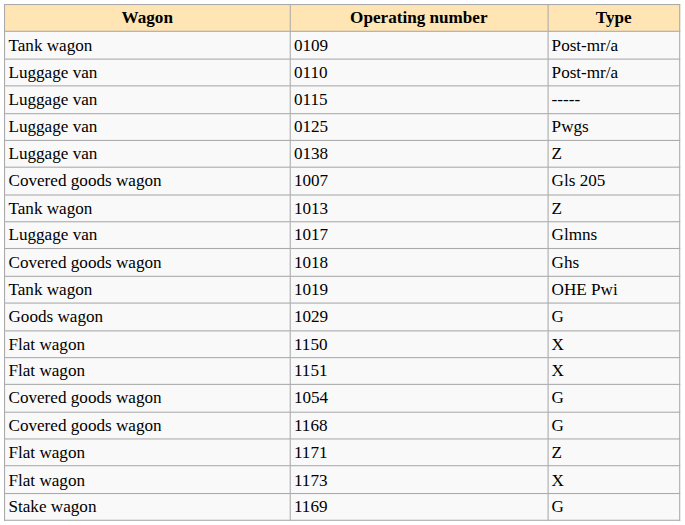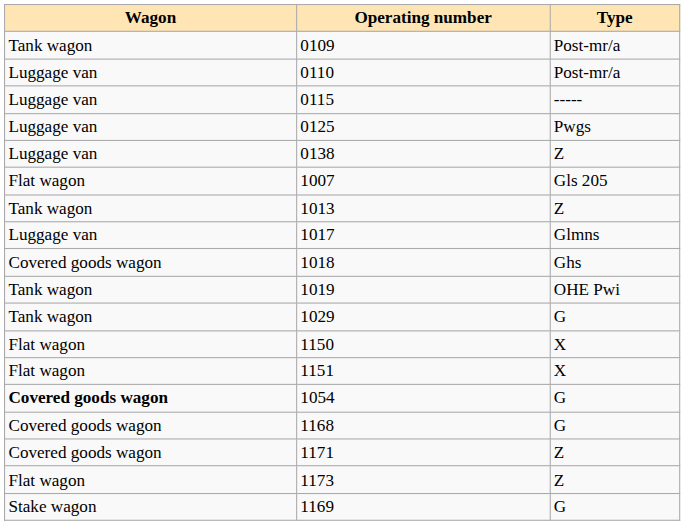 <table class="wikitable sortable" width="50%">
 <tr>
 <th style="background: #FFE5B4;">Wagon</th>
 <th style="background: #FFE5B4;">Operating number</th>
 <th style="background: #FFE5B4;">Type</th>
 </tr>
 <tr>
 <td>Tank wagon</td>
 <td>0109</td>
 <td>Post-mr/a</td>
 </tr>
 <tr>
 <td>Luggage van</td>
 <td>0110</td>
 <td>Post-mr/a</td>
 </tr>
 <tr>
 <td>Luggage van</td>
 <td>0115</td>
 <td>-----</td>
 </tr>
 <tr>
 <td>Luggage van</td>
 <td>0125</td>
 <td>Pwgs</td>
 </tr>
 <tr>
 <td>Luggage van</td>
 <td>0138</td>
 <td>Z</td>
 </tr>
 <tr>
-<td>Covered goods wagon</td>
+<td>Flat wagon</td>
 <td>1007</td>
 <td>Gls 205</td>
 </tr>
 <tr>
 <td>Tank wagon</td>
 <td>1013</td>
 <td>Z</td>
 </tr>
 <tr>
 <td>Luggage van</td>
 <td>1017</td>
 <td>Glmns</td>
 </tr>
 <tr>
 <td>Covered goods wagon</td>
 <td>1018</td>
 <td>Ghs</td>
 </tr>
 <tr>
 <td>Tank wagon</td>
 <td>1019</td>
 <td>OHE Pwi</td>
 </tr>
 <tr>
-<td>Goods wagon</td>
+<td>Tank wagon</td>
 <td>1029</td>
 <td>G</td>
 </tr>
 <tr>
 <td>Flat wagon</td>
 <td>1150</td>
 <td>X</td>
 </tr>
 <tr>
 <td>Flat wagon</td>
 <td>1151</td>
 <td>X</td>
 </tr>
 <tr>
-<td>Covered goods wagon</td>
+<td><strong>Covered goods wagon</strong></td>
 <td>1054</td>
 <td>G</td>
 </tr>
 <tr>
 <td>Covered goods wagon</td>
 <td>1168</td>
 <td>G</td>
 </tr>
 <tr>
-<td>Flat wagon</td>
+<td>Covered goods wagon</td>
 <td>1171</td>
 <td>Z</td>
 </tr>
 <tr>
 <td>Flat wagon</td>
 <td>1173</td>
-<td>X</td>
+<td>Z</td>
 </tr>
 <tr>
 <td>Stake wagon</td>
 <td>1169</td>
 <td>G</td>
 </tr>
 </table>
